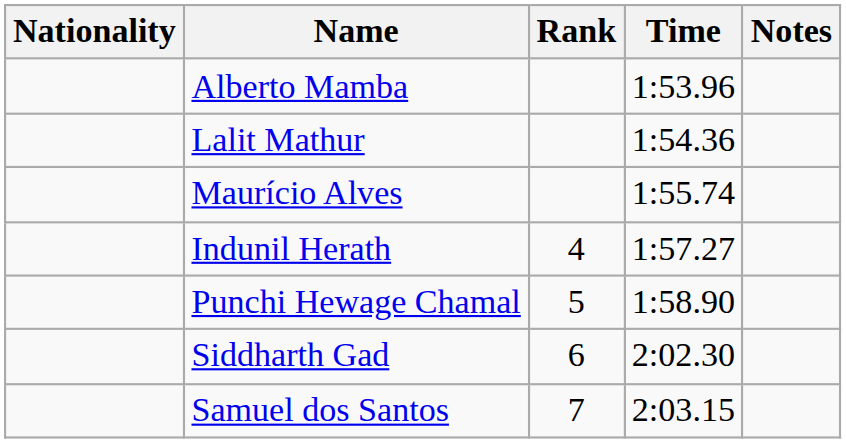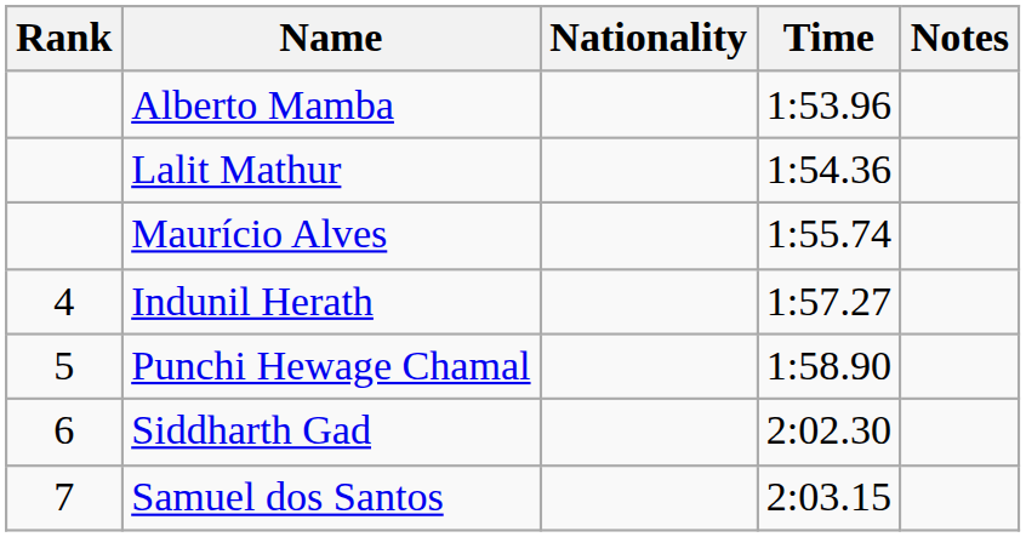 <table class="wikitable sortable" style="text-align:center">
 <tr>
+<th>Rank</th>
+<th>Name</th>
 <th>Nationality</th>
-<th>Name</th>
-<th>Rank</th>
 <th>Time</th>
 <th>Notes</th>
 </tr>
 <tr>
+<td></td>
+<td align=left><a href='#'>Alberto Mamba</a></td>
 <td align=left></td>
-<td align=left><a href='#'>Alberto Mamba</a></td>
-<td></td>
 <td>1:53.96</td>
 <td></td>
 </tr>
 <tr>
+<td></td>
+<td align=left><a href='#'>Lalit Mathur</a></td>
 <td align=left></td>
-<td align=left><a href='#'>Lalit Mathur</a></td>
-<td></td>
 <td>1:54.36</td>
 <td></td>
 </tr>
 <tr>
+<td></td>
+<td align=left><a href='#'>Maurício Alves</a></td>
 <td align=left></td>
-<td align=left><a href='#'>Maurício Alves</a></td>
-<td></td>
 <td>1:55.74</td>
 <td></td>
 </tr>
 <tr>
+<td>4</td>
+<td align=left><a href='#'>Indunil Herath</a></td>
 <td align=left></td>
-<td align=left><a href='#'>Indunil Herath</a></td>
-<td>4</td>
 <td>1:57.27</td>
 <td></td>
 </tr>
 <tr>
+<td>5</td>
+<td align=left><a href='#'>Punchi Hewage Chamal</a></td>
 <td align=left></td>
-<td align=left><a href='#'>Punchi Hewage Chamal</a></td>
-<td>5</td>
 <td>1:58.90</td>
 <td></td>
 </tr>
 <tr>
+<td>6</td>
+<td align=left><a href='#'>Siddharth Gad</a></td>
 <td align=left></td>
-<td align=left><a href='#'>Siddharth Gad</a></td>
-<td>6</td>
 <td>2:02.30</td>
 <td></td>
 </tr>
 <tr>
+<td>7</td>
+<td align=left><a href='#'>Samuel dos Santos</a></td>
 <td align=left></td>
-<td align=left><a href='#'>Samuel dos Santos</a></td>
-<td>7</td>
 <td>2:03.15</td>
 <td></td>
 </tr>
 </table>
